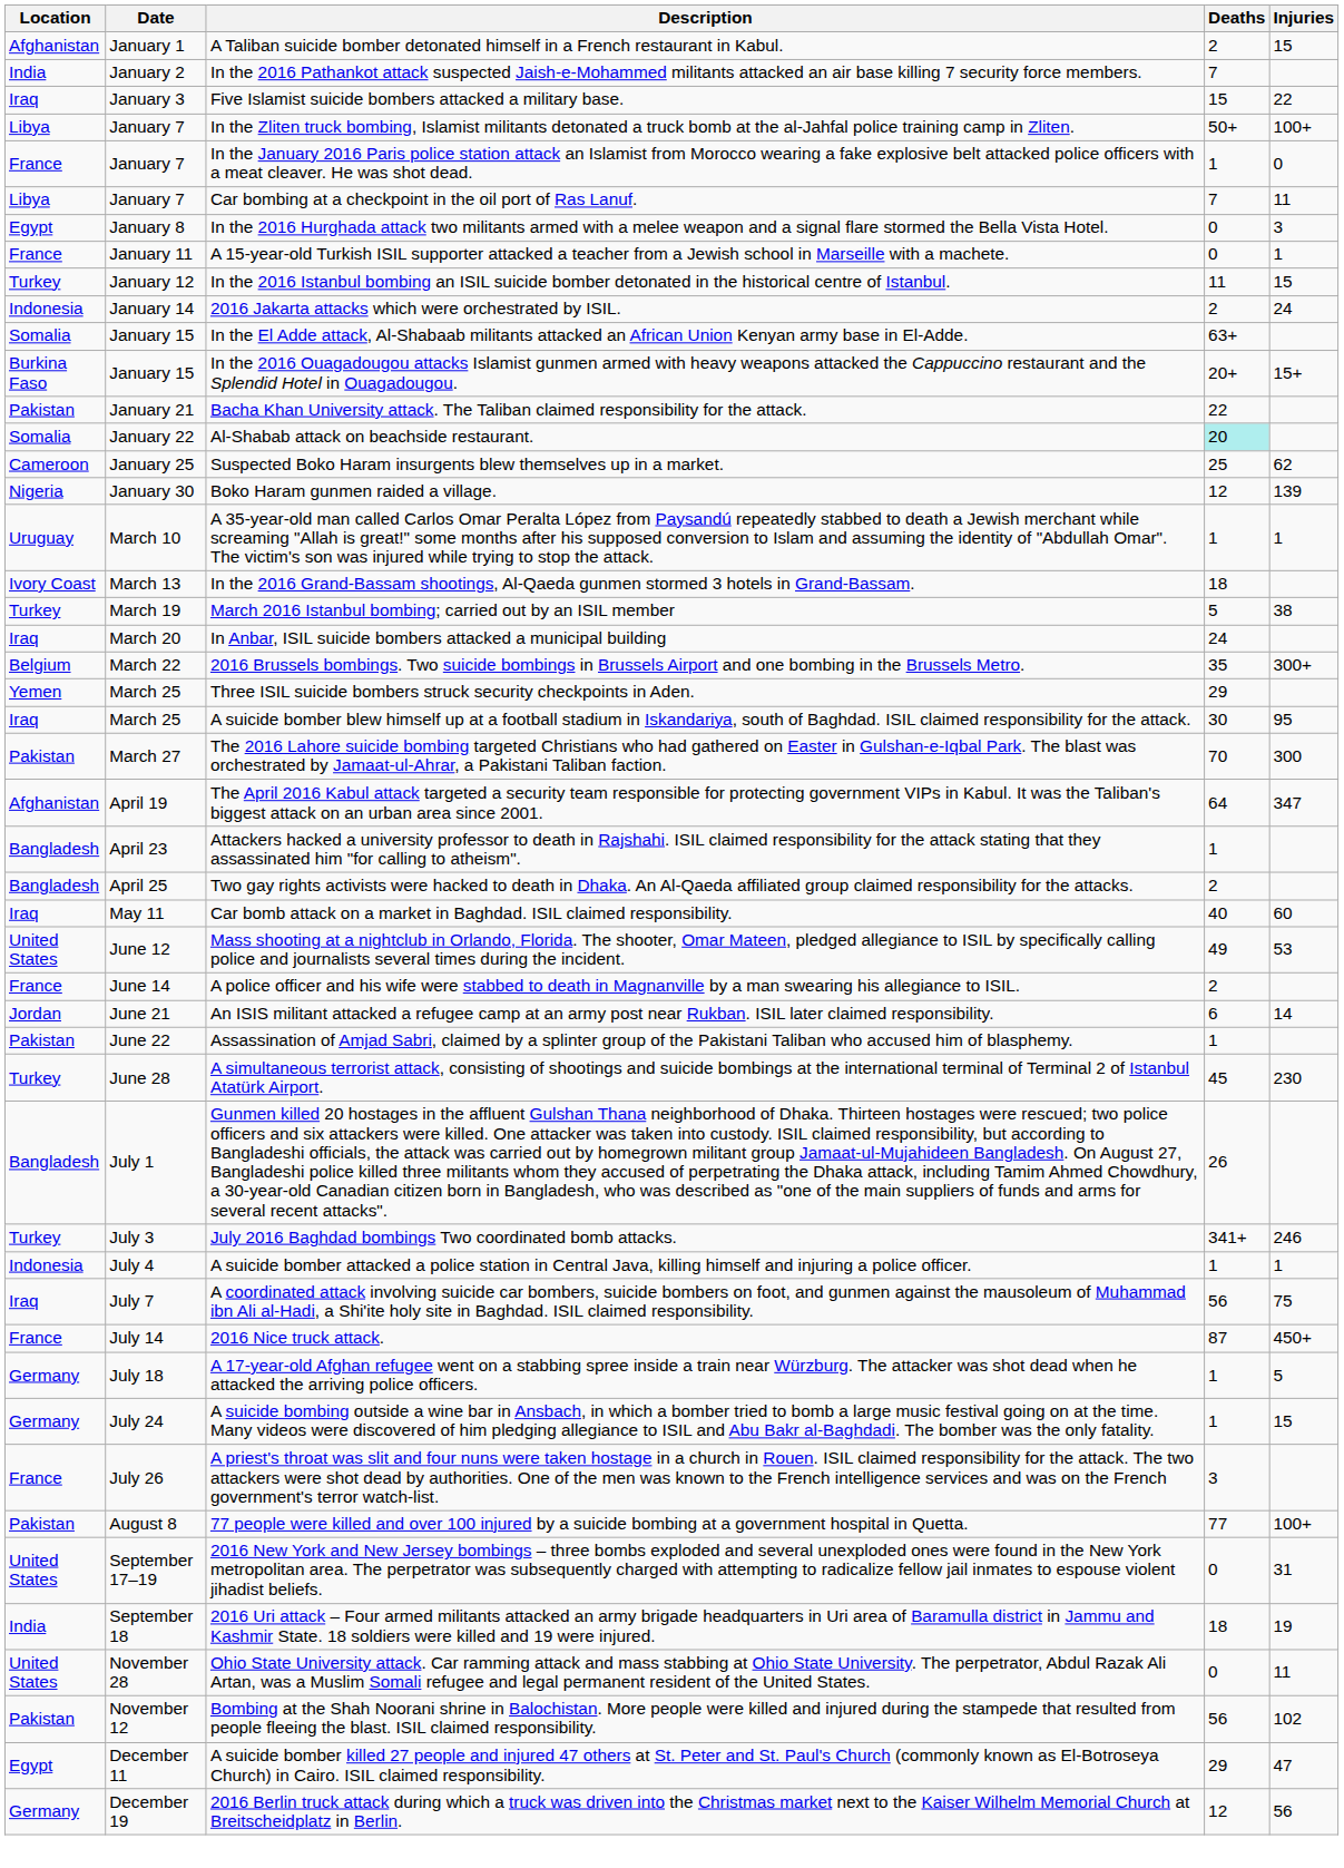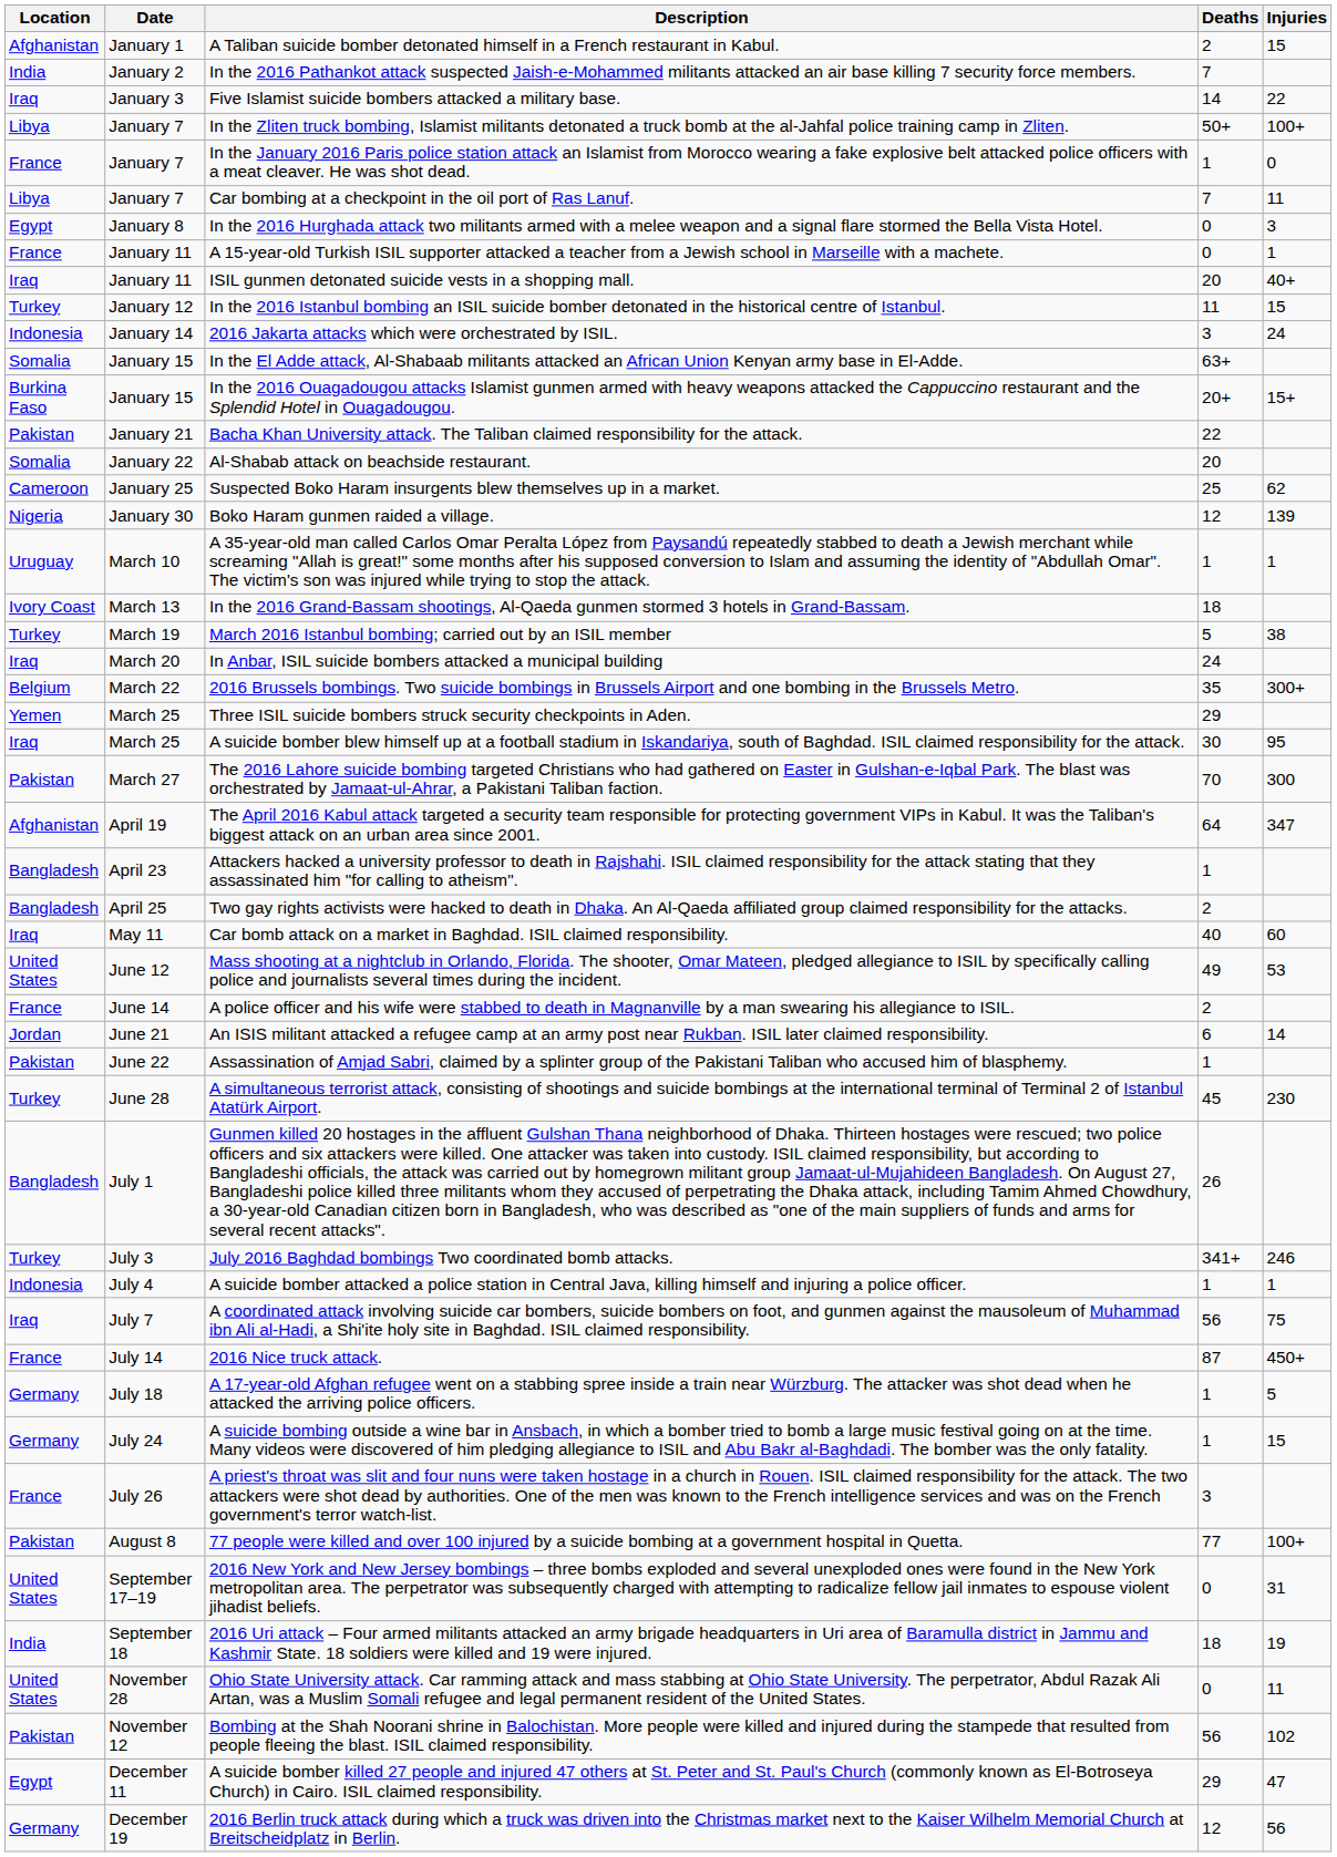 <table class="wikitable sortable">
 <tr>
 <th scope="col">Location</th>
 <th scope="col" data-sort-type="date">Date</th>
 <th scope="col" class="unsortable">Description</th>
 <th scope="col" data-sort-type="number">Deaths</th>
 <th scope="col" data-sort-type="number">Injuries</th>
 </tr>
 <tr>
 <td><a href='#'>Afghanistan</a></td>
 <td>January 1</td>
 <td>A Taliban suicide bomber detonated himself in a French restaurant in Kabul.</td>
 <td>2</td>
 <td>15</td>
 </tr>
 <tr>
 <td><a href='#'>India</a></td>
 <td>January 2</td>
 <td>In the <a href='#'>2016 Pathankot attack</a> suspected <a href='#'>Jaish-e-Mohammed</a> militants attacked an air base killing 7 security force members.</td>
 <td>7</td>
 <td></td>
 </tr>
 <tr>
 <td><a href='#'>Iraq</a></td>
 <td>January 3</td>
 <td>Five Islamist suicide bombers attacked a military base.</td>
-<td>15</td>
+<td>14</td>
 <td>22</td>
 </tr>
 <tr>
 <td><a href='#'>Libya</a></td>
 <td>January 7</td>
 <td>In the <a href='#'>Zliten truck bombing</a>, Islamist militants detonated a truck bomb at the al-Jahfal police training camp in <a href='#'>Zliten</a>.</td>
 <td>50+</td>
 <td>100+</td>
 </tr>
 <tr>
 <td><a href='#'>France</a></td>
 <td>January 7</td>
 <td>In the <a href='#'>January 2016 Paris police station attack</a> an Islamist from Morocco wearing a fake explosive belt attacked police officers with a meat cleaver. He was shot dead.</td>
 <td>1</td>
 <td>0</td>
 </tr>
 <tr>
 <td><a href='#'>Libya</a></td>
 <td>January 7</td>
 <td>Car bombing at a checkpoint in the oil port of <a href='#'>Ras Lanuf</a>.</td>
 <td>7</td>
 <td>11</td>
 </tr>
 <tr>
 <td><a href='#'>Egypt</a></td>
 <td>January 8</td>
 <td>In the <a href='#'>2016 Hurghada attack</a> two militants armed with a melee weapon and a signal flare stormed the Bella Vista Hotel.</td>
 <td>0</td>
 <td>3</td>
 </tr>
 <tr>
 <td><a href='#'>France</a></td>
 <td>January 11</td>
 <td>A 15-year-old Turkish ISIL supporter attacked a teacher from a Jewish school in <a href='#'>Marseille</a> with a machete.</td>
 <td>0</td>
 <td>1</td>
 </tr>
 <tr>
+<td><a href='#'>Iraq</a></td>
+<td>January 11</td>
+<td>ISIL gunmen detonated suicide vests in a shopping mall.</td>
+<td>20</td>
+<td>40+</td>
+</tr>
+<tr>
 <td><a href='#'>Turkey</a></td>
 <td>January 12</td>
 <td>In the <a href='#'>2016 Istanbul bombing</a> an ISIL suicide bomber detonated in the historical centre of <a href='#'>Istanbul</a>.</td>
 <td>11</td>
 <td>15</td>
 </tr>
 <tr>
 <td><a href='#'>Indonesia</a></td>
 <td>January 14</td>
 <td><a href='#'>2016 Jakarta attacks</a> which were orchestrated by ISIL.</td>
-<td>2</td>
+<td>3</td>
 <td>24</td>
 </tr>
 <tr>
 <td><a href='#'>Somalia</a></td>
 <td>January 15</td>
 <td>In the <a href='#'>El Adde attack</a>, Al-Shabaab militants attacked an <a href='#'>African Union</a> Kenyan army base in El-Adde.</td>
 <td>63+</td>
 <td></td>
 </tr>
 <tr>
 <td><a href='#'>Burkina Faso</a></td>
 <td>January 15</td>
 <td>In the <a href='#'>2016 Ouagadougou attacks</a> Islamist gunmen armed with heavy weapons attacked the <em>Cappuccino</em> restaurant and the <em>Splendid Hotel</em> in <a href='#'>Ouagadougou</a>.</td>
 <td>20+</td>
 <td>15+</td>
 </tr>
 <tr>
 <td><a href='#'>Pakistan</a></td>
 <td>January 21</td>
 <td><a href='#'>Bacha Khan University attack</a>. The Taliban claimed responsibility for the attack.</td>
 <td>22</td>
 <td></td>
 </tr>
 <tr>
 <td><a href='#'>Somalia</a></td>
 <td>January 22</td>
 <td>Al-Shabab attack on beachside restaurant.</td>
-<td style="background: paleturquoise;">20</td>
+<td>20</td>
 <td></td>
 </tr>
 <tr>
 <td><a href='#'>Cameroon</a></td>
 <td>January 25</td>
 <td>Suspected Boko Haram insurgents blew themselves up in a market.</td>
 <td>25</td>
 <td>62</td>
 </tr>
 <tr>
 <td><a href='#'>Nigeria</a></td>
 <td>January 30</td>
 <td>Boko Haram gunmen raided a village.</td>
 <td>12</td>
 <td>139</td>
 </tr>
 <tr>
 <td><a href='#'>Uruguay</a></td>
 <td>March 10</td>
 <td>A 35-year-old man called Carlos Omar Peralta López from <a href='#'>Paysandú</a> repeatedly stabbed to death a Jewish merchant while screaming "Allah is great!" some months after his supposed conversion to Islam and assuming the identity of "Abdullah Omar". The victim's son was injured while trying to stop the attack.</td>
 <td>1</td>
 <td>1</td>
 </tr>
 <tr>
 <td><a href='#'>Ivory Coast</a></td>
 <td>March 13</td>
 <td>In the <a href='#'>2016 Grand-Bassam shootings</a>, Al-Qaeda gunmen stormed 3 hotels in <a href='#'>Grand-Bassam</a>.</td>
 <td>18</td>
 <td></td>
 </tr>
 <tr>
 <td><a href='#'>Turkey</a></td>
 <td>March 19</td>
 <td><a href='#'>March 2016 Istanbul bombing</a>; carried out by an ISIL member</td>
 <td>5</td>
 <td>38</td>
 </tr>
 <tr>
 <td><a href='#'>Iraq</a></td>
 <td>March 20</td>
 <td>In <a href='#'>Anbar</a>, ISIL suicide bombers attacked a municipal building</td>
 <td>24</td>
 <td></td>
 </tr>
 <tr>
 <td><a href='#'>Belgium</a></td>
 <td>March 22</td>
 <td><a href='#'>2016 Brussels bombings</a>. Two <a href='#'>suicide bombings</a> in <a href='#'>Brussels Airport</a> and one bombing in the <a href='#'>Brussels Metro</a>.</td>
 <td>35</td>
 <td>300+</td>
 </tr>
 <tr>
 <td><a href='#'>Yemen</a></td>
 <td>March 25</td>
 <td>Three ISIL suicide bombers struck security checkpoints in Aden.</td>
 <td>29</td>
 <td></td>
 </tr>
 <tr>
 <td><a href='#'>Iraq</a></td>
 <td>March 25</td>
 <td>A suicide bomber blew himself up at a football stadium in <a href='#'>Iskandariya</a>, south of Baghdad. ISIL claimed responsibility for the attack.</td>
 <td>30</td>
 <td>95</td>
 </tr>
 <tr>
 <td><a href='#'>Pakistan</a></td>
 <td>March 27</td>
 <td>The <a href='#'>2016 Lahore suicide bombing</a> targeted Christians who had gathered on <a href='#'>Easter</a> in <a href='#'>Gulshan-e-Iqbal Park</a>. The blast was orchestrated by <a href='#'>Jamaat-ul-Ahrar</a>, a Pakistani Taliban faction.</td>
 <td>70</td>
 <td>300</td>
 </tr>
 <tr>
 <td><a href='#'>Afghanistan</a></td>
 <td>April 19</td>
 <td>The <a href='#'>April 2016 Kabul attack</a> targeted a security team responsible for protecting government VIPs in Kabul. It was the Taliban's biggest attack on an urban area since 2001.</td>
 <td>64</td>
 <td>347</td>
 </tr>
 <tr>
 <td><a href='#'>Bangladesh</a></td>
 <td>April 23</td>
 <td>Attackers hacked a university professor to death in <a href='#'>Rajshahi</a>. ISIL claimed responsibility for the attack stating that they assassinated him "for calling to atheism".</td>
 <td>1</td>
 <td></td>
 </tr>
 <tr>
 <td><a href='#'>Bangladesh</a></td>
 <td>April 25</td>
 <td>Two gay rights activists were hacked to death in <a href='#'>Dhaka</a>. An Al-Qaeda affiliated group claimed responsibility for the attacks.</td>
 <td>2</td>
 <td></td>
 </tr>
 <tr>
 <td><a href='#'>Iraq</a></td>
 <td>May 11</td>
 <td>Car bomb attack on a market in Baghdad. ISIL claimed responsibility.</td>
 <td>40</td>
 <td>60</td>
 </tr>
 <tr>
 <td><a href='#'>United States</a></td>
 <td>June 12</td>
 <td><a href='#'>Mass shooting at a nightclub in Orlando, Florida</a>. The shooter, <a href='#'>Omar Mateen</a>, pledged allegiance to ISIL by specifically calling police and journalists several times during the incident.</td>
 <td>49</td>
 <td>53</td>
 </tr>
 <tr>
 <td><a href='#'>France</a></td>
 <td>June 14</td>
 <td>A police officer and his wife were <a href='#'>stabbed to death in Magnanville</a> by a man swearing his allegiance to ISIL.</td>
 <td>2</td>
 </tr>
 <tr>
 <td><a href='#'>Jordan</a></td>
 <td>June 21</td>
 <td>An ISIS militant attacked a refugee camp at an army post near <a href='#'>Rukban</a>. ISIL later claimed responsibility.</td>
 <td>6</td>
 <td>14</td>
 </tr>
 <tr>
 <td><a href='#'>Pakistan</a></td>
 <td>June 22</td>
 <td>Assassination of <a href='#'>Amjad Sabri</a>, claimed by a splinter group of the Pakistani Taliban who accused him of blasphemy.</td>
 <td>1</td>
 <td></td>
 </tr>
 <tr>
 <td><a href='#'>Turkey</a></td>
 <td>June 28</td>
 <td><a href='#'>A simultaneous terrorist attack</a>, consisting of shootings and suicide bombings at the international terminal of Terminal 2 of <a href='#'>Istanbul Atatürk Airport</a>.</td>
 <td>45</td>
 <td>230</td>
 </tr>
 <tr>
 <td><a href='#'>Bangladesh</a></td>
 <td>July 1</td>
 <td><a href='#'>Gunmen killed</a> 20 hostages in the affluent <a href='#'>Gulshan Thana</a> neighborhood of Dhaka. Thirteen hostages were rescued; two police officers and six attackers were killed. One attacker was taken into custody. ISIL claimed responsibility, but according to Bangladeshi officials, the attack was carried out by homegrown militant group <a href='#'>Jamaat-ul-Mujahideen Bangladesh</a>. On August 27, Bangladeshi police killed three militants whom they accused of perpetrating the Dhaka attack, including Tamim Ahmed Chowdhury, a 30-year-old Canadian citizen born in Bangladesh, who was described as "one of the main suppliers of funds and arms for several recent attacks".</td>
 <td>26</td>
 <td></td>
 </tr>
 <tr>
 <td><a href='#'>Turkey</a></td>
 <td>July 3</td>
 <td><a href='#'>July 2016 Baghdad bombings</a> Two coordinated bomb attacks.</td>
 <td>341+</td>
 <td>246</td>
 </tr>
 <tr>
 <td><a href='#'>Indonesia</a></td>
 <td>July 4</td>
 <td>A suicide bomber attacked a police station in Central Java, killing himself and injuring a police officer.</td>
 <td>1</td>
 <td>1</td>
 </tr>
 <tr>
 <td><a href='#'>Iraq</a></td>
 <td>July 7</td>
 <td>A <a href='#'>coordinated attack</a> involving suicide car bombers, suicide bombers on foot, and gunmen against the mausoleum of <a href='#'>Muhammad ibn Ali al-Hadi</a>, a Shi'ite holy site in Baghdad. ISIL claimed responsibility.</td>
 <td>56</td>
 <td>75</td>
 </tr>
 <tr>
 <td><a href='#'>France</a></td>
 <td>July 14</td>
 <td><a href='#'>2016 Nice truck attack</a>.</td>
 <td>87</td>
 <td>450+</td>
 </tr>
 <tr>
 <td><a href='#'>Germany</a></td>
 <td>July 18</td>
 <td><a href='#'>A 17-year-old Afghan refugee</a> went on a stabbing spree inside a train near <a href='#'>Würzburg</a>. The attacker was shot dead when he attacked the arriving police officers.</td>
 <td>1</td>
 <td>5</td>
 </tr>
 <tr>
 <td><a href='#'>Germany</a></td>
 <td>July 24</td>
 <td>A <a href='#'>suicide bombing</a> outside a wine bar in <a href='#'>Ansbach</a>, in which a bomber tried to bomb a large music festival going on at the time. Many videos were discovered of him pledging allegiance to ISIL and <a href='#'>Abu Bakr al-Baghdadi</a>. The bomber was the only fatality.</td>
 <td>1</td>
 <td>15</td>
 </tr>
 <tr>
 <td><a href='#'>France</a></td>
 <td>July 26</td>
 <td><a href='#'>A priest's throat was slit and four nuns were taken hostage</a> in a church in <a href='#'>Rouen</a>. ISIL claimed responsibility for the attack. The two attackers were shot dead by authorities. One of the men was known to the French intelligence services and was on the French government's terror watch-list.</td>
 <td>3</td>
 <td></td>
 </tr>
 <tr>
 <td><a href='#'>Pakistan</a></td>
 <td>August 8</td>
 <td><a href='#'>77 people were killed and over 100 injured</a> by a suicide bombing at a government hospital in Quetta.</td>
 <td>77</td>
 <td>100+</td>
 </tr>
 <tr>
 <td><a href='#'>United States</a></td>
 <td>September 17–19</td>
 <td><a href='#'>2016 New York and New Jersey bombings</a> – three bombs exploded and several unexploded ones were found in the New York metropolitan area. The perpetrator was subsequently charged with attempting to radicalize fellow jail inmates to espouse violent jihadist beliefs.</td>
 <td>0</td>
 <td>31</td>
 </tr>
 <tr>
 <td><a href='#'>India</a></td>
 <td>September 18</td>
 <td><a href='#'>2016 Uri attack</a> – Four armed militants attacked an army brigade headquarters in Uri area of <a href='#'>Baramulla district</a> in <a href='#'>Jammu and Kashmir</a> State. 18 soldiers were killed and 19 were injured.</td>
 <td>18</td>
 <td>19</td>
 </tr>
 <tr>
 <td><a href='#'>United States</a></td>
 <td>November 28</td>
 <td><a href='#'>Ohio State University attack</a>. Car ramming attack and mass stabbing at <a href='#'>Ohio State University</a>. The perpetrator, Abdul Razak Ali Artan, was a Muslim <a href='#'>Somali</a> refugee and legal permanent resident of the United States.</td>
 <td>0</td>
 <td>11</td>
 </tr>
 <tr>
 <td><a href='#'>Pakistan</a></td>
 <td>November 12</td>
 <td><a href='#'>Bombing</a> at the Shah Noorani shrine in <a href='#'>Balochistan</a>. More people were killed and injured during the stampede that resulted from people fleeing the blast. ISIL claimed responsibility.</td>
 <td>56</td>
 <td>102</td>
 </tr>
 <tr>
 <td><a href='#'>Egypt</a></td>
 <td>December 11</td>
 <td>A suicide bomber <a href='#'>killed 27 people and injured 47 others</a> at <a href='#'>St. Peter and St. Paul's Church</a> (commonly known as El-Botroseya Church) in Cairo. ISIL claimed responsibility.</td>
 <td>29</td>
 <td>47</td>
 </tr>
 <tr>
 <td><a href='#'>Germany</a></td>
 <td>December 19</td>
 <td><a href='#'>2016 Berlin truck attack</a> during which a <a href='#'>truck was driven into</a> the <a href='#'>Christmas market</a> next to the <a href='#'>Kaiser Wilhelm Memorial Church</a> at <a href='#'>Breitscheidplatz</a> in <a href='#'>Berlin</a>.</td>
 <td>12</td>
 <td>56</td>
 </tr>
 </table>
